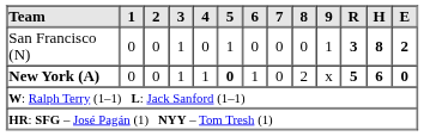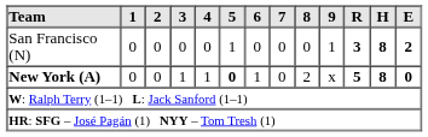 <table border=1 cellspacing=0 width=425 style="margin-left:3em;">
 <tr style="text-align:center; background-color:#e6e6e6;">
 <th align=left width=125>Team</th>
 <th width=25>1</th>
 <th width=25>2</th>
 <th width=25>3</th>
 <th width=25>4</th>
 <th width=25>5</th>
 <th width=25>6</th>
 <th width=25>7</th>
 <th width=25>8</th>
 <th width=25>9</th>
 <th width=25>R</th>
 <th width=25>H</th>
 <th width=25>E</th>
 </tr>
 <tr style="text-align:center;">
 <td align=left>San Francisco (N)</td>
 <td>0</td>
 <td>0</td>
-<td>1</td>
+<td>0</td>
 <td>0</td>
 <td>1</td>
 <td>0</td>
 <td>0</td>
 <td>0</td>
 <td>1</td>
 <td><strong>3</strong></td>
 <td><strong>8</strong></td>
 <td><strong>2</strong></td>
 </tr>
 <tr style="text-align:center;">
 <td align=left><strong>New York (A)</strong></td>
 <td>0</td>
 <td>0</td>
 <td>1</td>
 <td>1</td>
 <td><strong>0</strong></td>
 <td>1</td>
 <td>0</td>
 <td>2</td>
 <td>x</td>
 <td><strong>5</strong></td>
-<td><strong>6</strong></td>
+<td><strong>8</strong></td>
 <td><strong>0</strong></td>
 </tr>
 <tr style="text-align:left;">
 <td colspan=13><small><strong>W</strong>: <a href='#'>Ralph Terry</a> (1–1)   <strong>L</strong>: <a href='#'>Jack Sanford</a> (1–1)</small></td>
 </tr>
 <tr style="text-align:left;">
 <td colspan=13><small><strong>HR</strong>: <strong>SFG</strong> – <a href='#'>José Pagán</a> (1)   <strong>NYY</strong> – <a href='#'>Tom Tresh</a> (1)</small></td>
 </tr>
 </table>
